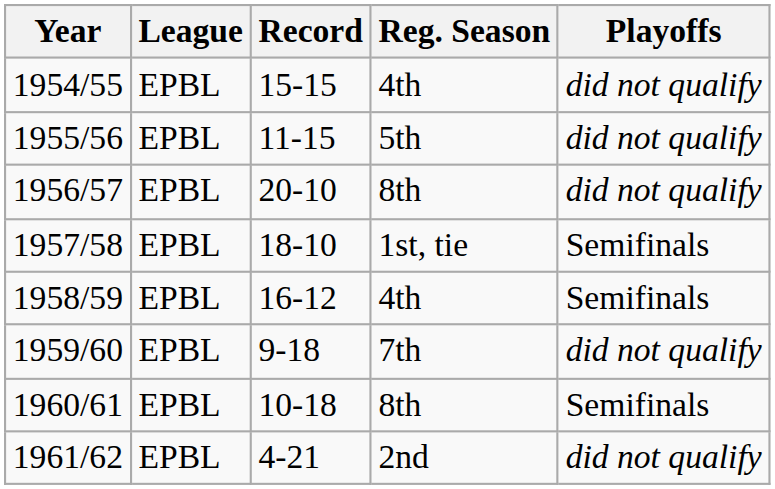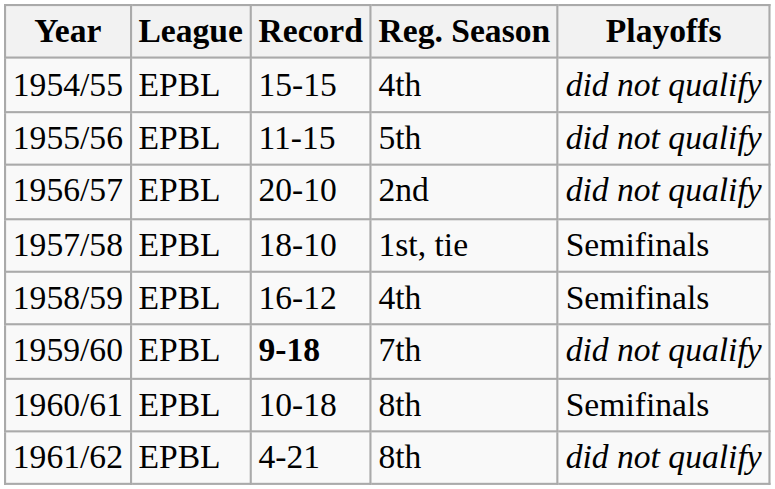 <table class="wikitable">
 <tr>
 <th>Year</th>
 <th>League</th>
 <th>Record</th>
 <th>Reg. Season</th>
 <th>Playoffs</th>
 </tr>
 <tr>
 <td>1954/55</td>
 <td>EPBL</td>
 <td>15-15</td>
 <td>4th</td>
 <td><em>did not qualify</em></td>
 </tr>
 <tr>
 <td>1955/56</td>
 <td>EPBL</td>
 <td>11-15</td>
 <td>5th</td>
 <td><em>did not qualify</em></td>
 </tr>
 <tr>
 <td>1956/57</td>
 <td>EPBL</td>
 <td>20-10</td>
-<td>8th</td>
+<td>2nd</td>
 <td><em>did not qualify</em></td>
 </tr>
 <tr>
 <td>1957/58</td>
 <td>EPBL</td>
 <td>18-10</td>
 <td>1st, tie</td>
 <td>Semifinals</td>
 </tr>
 <tr>
 <td>1958/59</td>
 <td>EPBL</td>
 <td>16-12</td>
 <td>4th</td>
 <td>Semifinals</td>
 </tr>
 <tr>
 <td>1959/60</td>
 <td>EPBL</td>
-<td>9-18</td>
+<td><strong>9-18</strong></td>
 <td>7th</td>
 <td><em>did not qualify</em></td>
 </tr>
 <tr>
 <td>1960/61</td>
 <td>EPBL</td>
 <td>10-18</td>
 <td>8th</td>
 <td>Semifinals</td>
 </tr>
 <tr>
 <td>1961/62</td>
 <td>EPBL</td>
 <td>4-21</td>
-<td>2nd</td>
+<td>8th</td>
 <td><em>did not qualify</em></td>
 </tr>
 </table>
